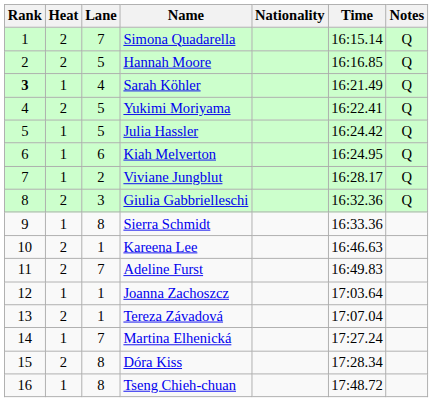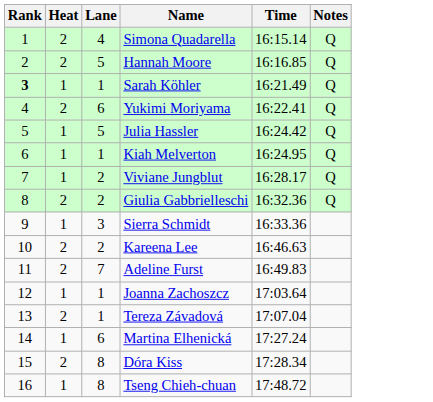 <table class="wikitable sortable" style="text-align:center">
 <tr>
 <th>Rank</th>
 <th>Heat</th>
 <th>Lane</th>
 <th>Name</th>
-<th>Nationality</th>
 <th>Time</th>
 <th>Notes</th>
 </tr>
 <tr bgcolor=ccffcc>
 <td>1</td>
 <td>2</td>
-<td>7</td>
+<td>4</td>
 <td align="left"><a href='#'>Simona Quadarella</a></td>
-<td align="left"></td>
 <td>16:15.14</td>
 <td>Q</td>
 </tr>
 <tr bgcolor=ccffcc>
 <td>2</td>
 <td>2</td>
 <td>5</td>
 <td align="left"><a href='#'>Hannah Moore</a></td>
-<td align="left"></td>
 <td>16:16.85</td>
 <td>Q</td>
 </tr>
 <tr bgcolor=ccffcc>
 <td><strong>3</strong></td>
 <td>1</td>
-<td>4</td>
+<td>1</td>
 <td align="left"><a href='#'>Sarah Köhler</a></td>
-<td align="left"></td>
 <td>16:21.49</td>
 <td>Q</td>
 </tr>
 <tr bgcolor=ccffcc>
 <td>4</td>
 <td>2</td>
-<td>5</td>
+<td>6</td>
 <td align="left"><a href='#'>Yukimi Moriyama</a></td>
-<td align="left"></td>
 <td>16:22.41</td>
 <td>Q</td>
 </tr>
 <tr bgcolor=ccffcc>
 <td>5</td>
 <td>1</td>
 <td>5</td>
 <td align="left"><a href='#'>Julia Hassler</a></td>
-<td align="left"></td>
 <td>16:24.42</td>
 <td>Q</td>
 </tr>
 <tr bgcolor=ccffcc>
 <td>6</td>
 <td>1</td>
-<td>6</td>
+<td>1</td>
 <td align="left"><a href='#'>Kiah Melverton</a></td>
-<td align="left"></td>
 <td>16:24.95</td>
 <td>Q</td>
 </tr>
 <tr bgcolor=ccffcc>
 <td>7</td>
 <td>1</td>
 <td>2</td>
 <td align="left"><a href='#'>Viviane Jungblut</a></td>
-<td align="left"></td>
 <td>16:28.17</td>
 <td>Q</td>
 </tr>
 <tr bgcolor=ccffcc>
 <td>8</td>
 <td>2</td>
-<td>3</td>
+<td>2</td>
 <td align="left"><a href='#'>Giulia Gabbrielleschi</a></td>
-<td align="left"></td>
 <td>16:32.36</td>
 <td>Q</td>
 </tr>
 <tr>
 <td>9</td>
 <td>1</td>
-<td>8</td>
+<td>3</td>
 <td align="left"><a href='#'>Sierra Schmidt</a></td>
-<td align="left"></td>
 <td>16:33.36</td>
 <td></td>
 </tr>
 <tr>
 <td>10</td>
 <td>2</td>
-<td>1</td>
+<td>2</td>
 <td align="left"><a href='#'>Kareena Lee</a></td>
-<td align="left"></td>
 <td>16:46.63</td>
 <td></td>
 </tr>
 <tr>
 <td>11</td>
 <td>2</td>
 <td>7</td>
 <td align="left"><a href='#'>Adeline Furst</a></td>
-<td align="left"></td>
 <td>16:49.83</td>
 <td></td>
 </tr>
 <tr>
 <td>12</td>
 <td>1</td>
 <td>1</td>
 <td align="left"><a href='#'>Joanna Zachoszcz</a></td>
-<td align="left"></td>
 <td>17:03.64</td>
 <td></td>
 </tr>
 <tr>
 <td>13</td>
 <td>2</td>
 <td>1</td>
 <td align="left"><a href='#'>Tereza Závadová</a></td>
-<td align="left"></td>
 <td>17:07.04</td>
 <td></td>
 </tr>
 <tr>
 <td>14</td>
 <td>1</td>
-<td>7</td>
+<td>6</td>
 <td align="left"><a href='#'>Martina Elhenická</a></td>
-<td align="left"></td>
 <td>17:27.24</td>
 <td></td>
 </tr>
 <tr>
 <td>15</td>
 <td>2</td>
 <td>8</td>
 <td align="left"><a href='#'>Dóra Kiss</a></td>
-<td align="left"></td>
 <td>17:28.34</td>
 <td></td>
 </tr>
 <tr>
 <td>16</td>
 <td>1</td>
 <td>8</td>
 <td align="left"><a href='#'>Tseng Chieh-сhuan</a></td>
-<td align="left"></td>
 <td>17:48.72</td>
 <td></td>
 </tr>
 </table>
